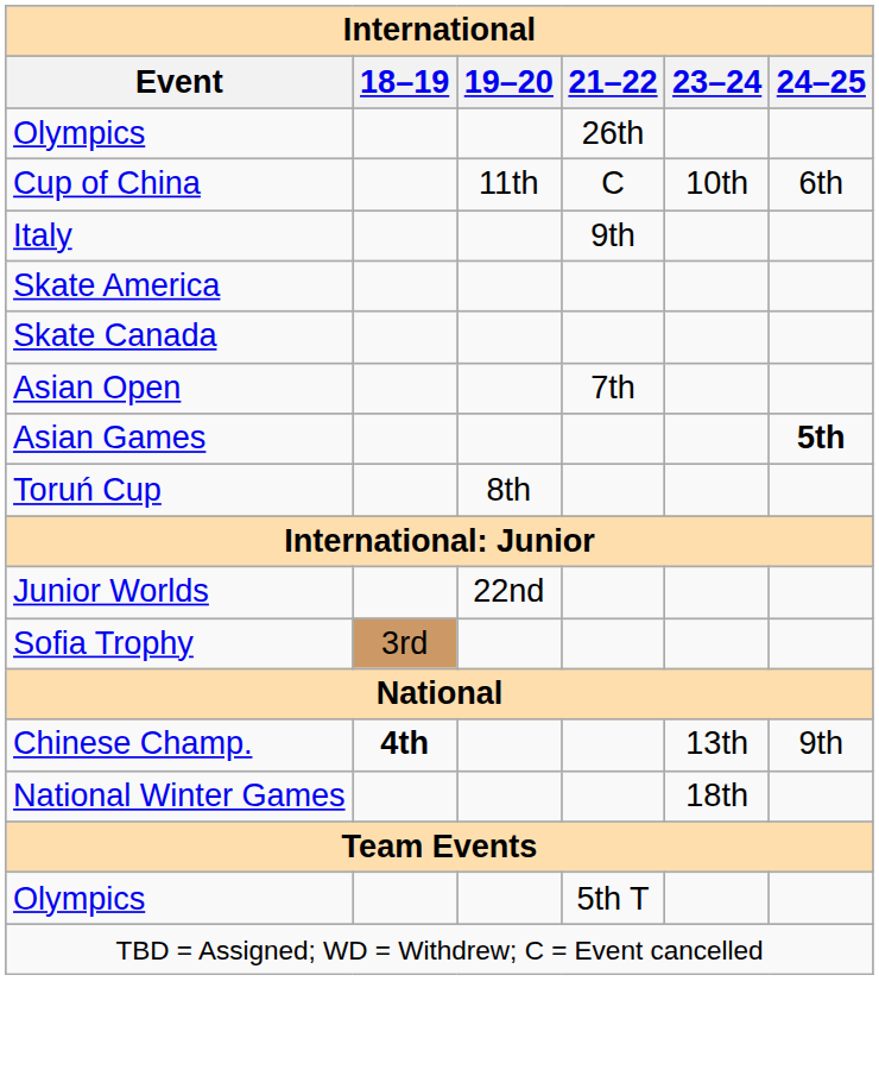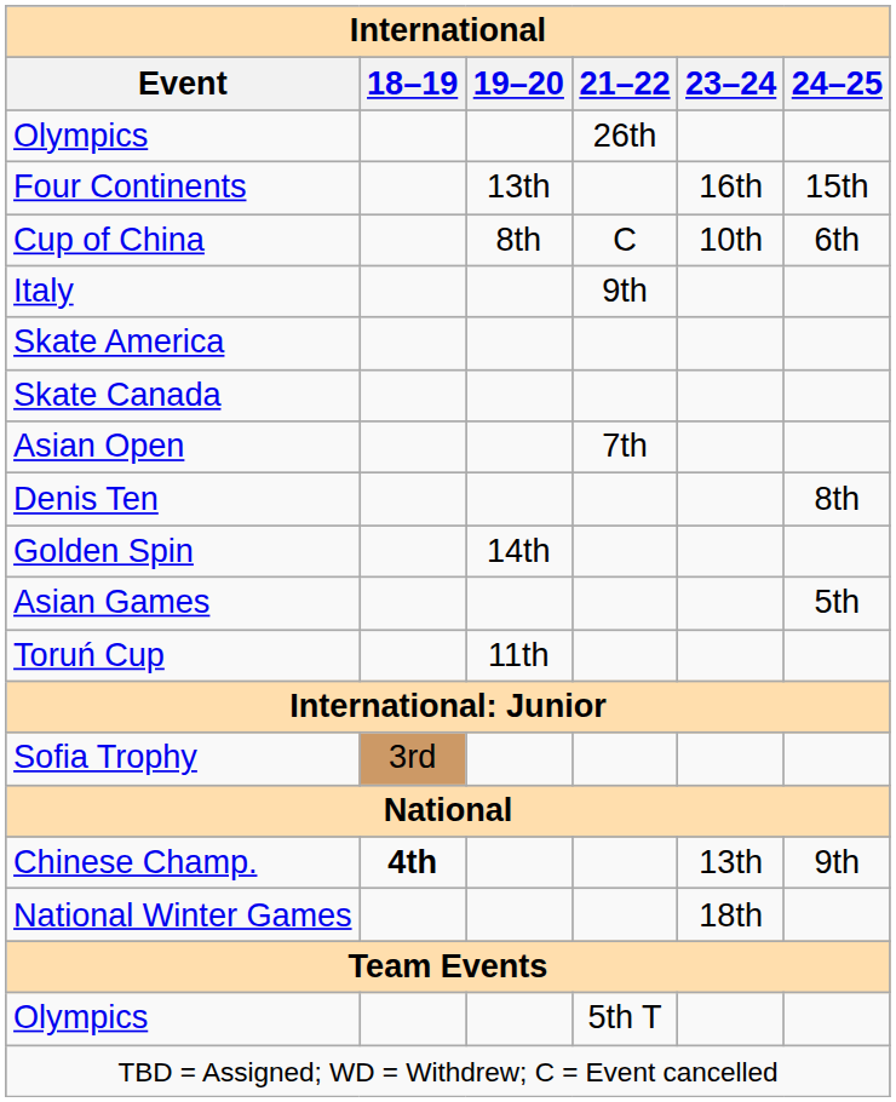 <table class="wikitable" style="text-align:center">
 <tr>
 <th colspan="6" style="background:#ffdead; text-align:center;">International</th>
 </tr>
 <tr>
 <th>Event</th>
 <th><a href='#'>18–19</a></th>
 <th><a href='#'>19–20</a></th>
 <th><a href='#'>21–22</a></th>
 <th><a href='#'>23–24</a></th>
 <th><a href='#'>24–25</a></th>
 </tr>
 <tr>
 <td align=left><a href='#'>Olympics</a></td>
 <td></td>
 <td></td>
 <td>26th</td>
 <td></td>
 <td></td>
 </tr>
 <tr>
+<td align=left><a href='#'>Four Continents</a></td>
+<td></td>
+<td>13th</td>
+<td></td>
+<td>16th</td>
+<td>15th</td>
+</tr>
+<tr>
 <td align=left> <a href='#'>Cup of China</a></td>
 <td></td>
-<td>11th</td>
+<td>8th</td>
 <td>C</td>
 <td>10th</td>
 <td>6th</td>
 </tr>
 <tr>
 <td align=left> <a href='#'>Italy</a></td>
 <td></td>
 <td></td>
 <td>9th</td>
 <td></td>
 <td></td>
 </tr>
 <tr>
 <td align=left> <a href='#'>Skate America</a></td>
 <td></td>
 <td></td>
 <td></td>
 <td></td>
 <td></td>
 </tr>
 <tr>
 <td align=left> <a href='#'>Skate Canada</a></td>
 <td></td>
 <td></td>
 <td></td>
 <td></td>
 <td></td>
 </tr>
 <tr>
 <td align=left> <a href='#'>Asian Open</a></td>
 <td></td>
 <td></td>
 <td>7th</td>
 <td></td>
 <td></td>
 </tr>
 <tr>
+<td align=left> <a href='#'>Denis Ten</a></td>
+<td></td>
+<td></td>
+<td></td>
+<td></td>
+<td>8th</td>
+</tr>
+<tr>
+<td align=left> <a href='#'>Golden Spin</a></td>
+<td></td>
+<td>14th</td>
+<td></td>
+<td></td>
+<td></td>
+</tr>
+<tr>
 <td align=left><a href='#'>Asian Games</a></td>
 <td></td>
 <td></td>
 <td></td>
 <td></td>
-<td><strong>5th</strong></td>
+<td>5th</td>
 </tr>
 <tr>
 <td align=left><a href='#'>Toruń Cup</a></td>
 <td></td>
-<td>8th</td>
+<td>11th</td>
 <td></td>
 <td></td>
 <td></td>
 </tr>
 <tr>
 <th colspan="6" style="background:#ffdead; text-align:center;">International: Junior</th>
-</tr>
-<tr>
-<td align=left><a href='#'>Junior Worlds</a></td>
-<td></td>
-<td>22nd</td>
-<td></td>
-<td></td>
-<td></td>
 </tr>
 <tr>
 <td align=left><a href='#'>Sofia Trophy</a></td>
 <td bgcolor=cc9966>3rd</td>
 <td></td>
 <td></td>
 <td></td>
 <td></td>
 </tr>
 <tr>
 <th colspan="6" style="background:#ffdead; text-align:center;">National</th>
 </tr>
 <tr>
 <td align=left><a href='#'>Chinese Champ.</a></td>
 <td><strong>4th</strong></td>
 <td></td>
 <td></td>
 <td>13th</td>
 <td>9th</td>
 </tr>
 <tr>
 <td align=left><a href='#'>National Winter Games</a></td>
 <td></td>
 <td></td>
 <td></td>
 <td>18th</td>
 <td></td>
 </tr>
 <tr>
 <th colspan="6" style="background:#ffdead; text-align:center;">Team Events</th>
 </tr>
 <tr>
 <td align=left><a href='#'>Olympics</a></td>
 <td></td>
 <td></td>
 <td>5th T</td>
 <td></td>
 <td></td>
 </tr>
 <tr>
 <td colspan="6" style="text-align:center;"><small> TBD = Assigned; WD = Withdrew; C = Event cancelled </small></td>
 </tr>
 </table>
